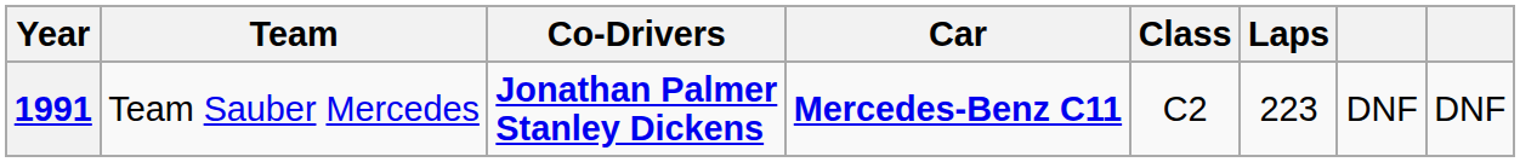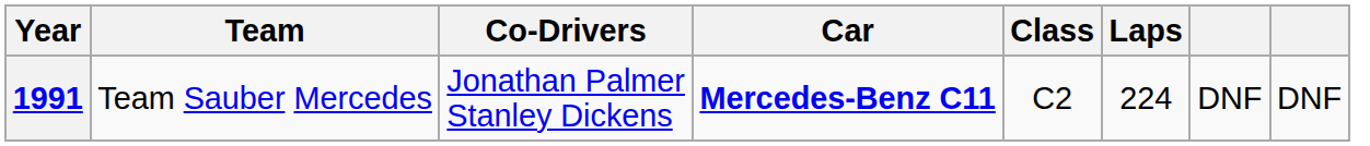 <table class="wikitable" style="text-align:center; font-size:90%">
 <tr>
 <th>Year</th>
 <th>Team</th>
 <th>Co-Drivers</th>
 <th>Car</th>
 <th>Class</th>
 <th>Laps</th>
 <th></th>
 <th></th>
 </tr>
 <tr>
 <th><a href='#'>1991</a></th>
 <td align="left"> Team <a href='#'>Sauber</a> <a href='#'>Mercedes</a></td>
-<td align="left"><strong> <a href='#'>Jonathan Palmer</a><br> <a href='#'>Stanley Dickens</a></strong></td>
+<td align="left"> <a href='#'>Jonathan Palmer</a><br> <a href='#'>Stanley Dickens</a></td>
 <td align="left"><strong><a href='#'>Mercedes-Benz C11</a></strong></td>
 <td>C2</td>
-<td>223</td>
+<td>224</td>
 <td>DNF</td>
 <td>DNF</td>
 </tr>
 </table>
